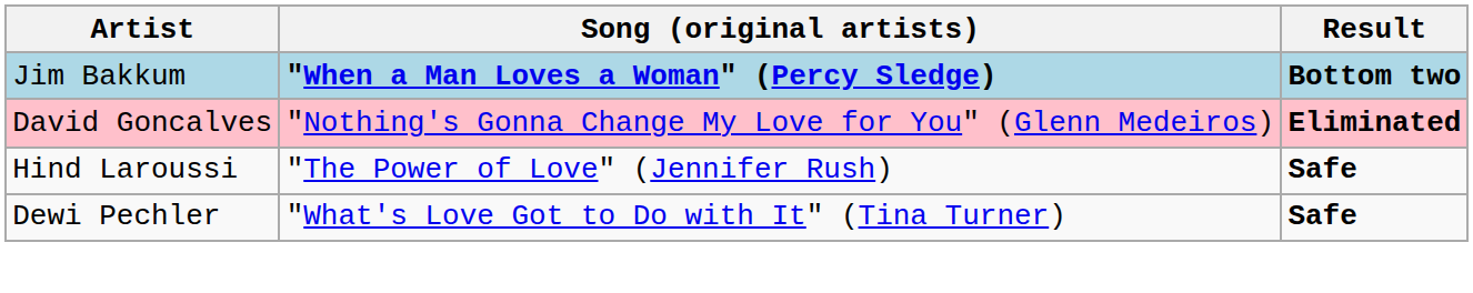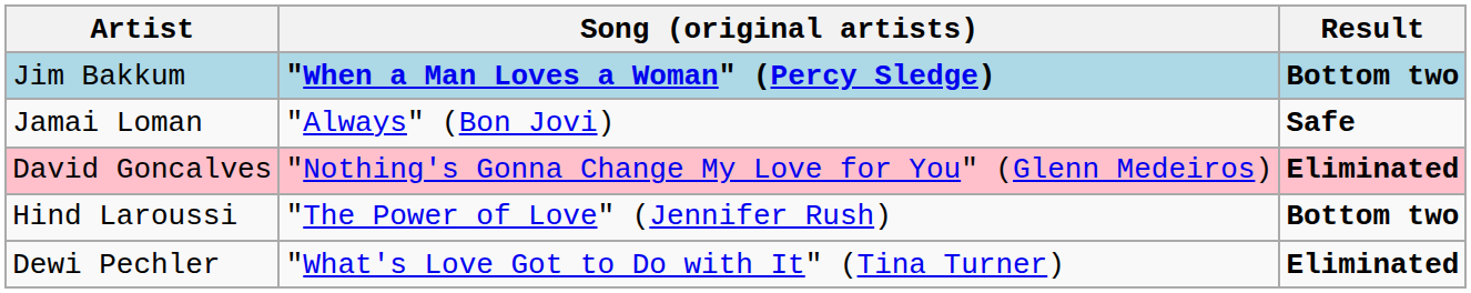 <table class=wikitable>
 <tr>
 <th>Artist</th>
 <th>Song (original artists)</th>
 <th>Result</th>
 </tr>
 <tr style="background:lightblue;">
 <td>Jim Bakkum</td>
 <td><strong>"<a href='#'>When a Man Loves a Woman</a>" (<a href='#'>Percy Sledge</a>)</strong></td>
 <td><strong>Bottom two</strong></td>
 </tr>
+<tr>
+<td>Jamai Loman</td>
+<td>"<a href='#'>Always</a>" (<a href='#'>Bon Jovi</a>)</td>
+<td><strong>Safe</strong></td>
+</tr>
 <tr style="background:pink;">
 <td>David Goncalves</td>
 <td>"<a href='#'>Nothing's Gonna Change My Love for You</a>" (<a href='#'>Glenn Medeiros</a>)</td>
 <td><strong>Eliminated</strong></td>
 </tr>
 <tr>
 <td>Hind Laroussi</td>
 <td>"<a href='#'>The Power of Love</a>" (<a href='#'>Jennifer Rush</a>)</td>
-<td><strong>Safe</strong></td>
+<td><strong>Bottom two</strong></td>
 </tr>
 <tr>
 <td>Dewi Pechler</td>
 <td>"<a href='#'>What's Love Got to Do with It</a>" (<a href='#'>Tina Turner</a>)</td>
-<td><strong>Safe</strong></td>
+<td><strong>Eliminated</strong></td>
 </tr>
 </table>
